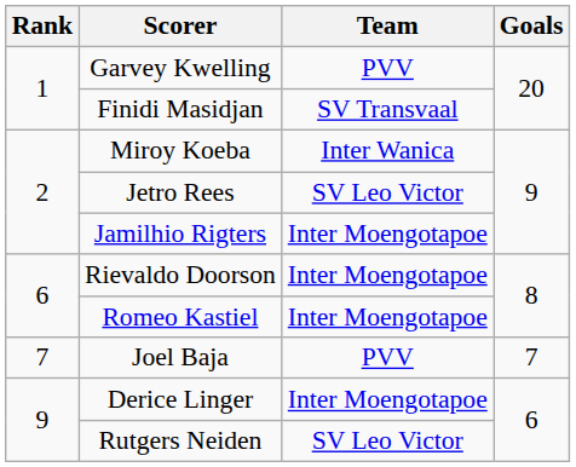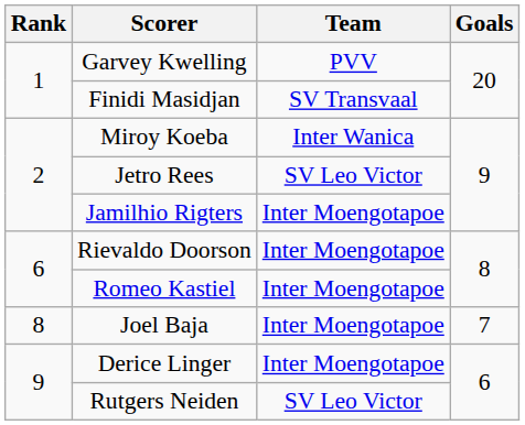 <table class="wikitable" style="text-align:center">
 <tr>
 <th>Rank</th>
 <th>Scorer</th>
 <th>Team</th>
 <th>Goals</th>
 </tr>
 <tr>
 <td rowspan=2>1</td>
 <td>Garvey Kwelling</td>
 <td><a href='#'>PVV</a></td>
 <td rowspan=2>20</td>
 </tr>
 <tr>
 <td>Finidi Masidjan</td>
 <td><a href='#'>SV Transvaal</a></td>
 </tr>
 <tr>
 <td rowspan=3>2</td>
 <td>Miroy Koeba</td>
 <td><a href='#'>Inter Wanica</a></td>
 <td rowspan=3>9</td>
 </tr>
 <tr>
 <td>Jetro Rees</td>
 <td><a href='#'>SV Leo Victor</a></td>
 </tr>
 <tr>
 <td><a href='#'>Jamilhio Rigters</a></td>
 <td><a href='#'>Inter Moengotapoe</a></td>
 </tr>
 <tr>
 <td rowspan=2>6</td>
 <td>Rievaldo Doorson</td>
 <td><a href='#'>Inter Moengotapoe</a></td>
 <td rowspan=2>8</td>
 </tr>
 <tr>
 <td><a href='#'>Romeo Kastiel</a></td>
 <td><a href='#'>Inter Moengotapoe</a></td>
 </tr>
 <tr>
-<td>7</td>
+<td>8</td>
 <td>Joel Baja</td>
-<td><a href='#'>PVV</a></td>
+<td><a href='#'>Inter Moengotapoe</a></td>
 <td>7</td>
 </tr>
 <tr>
 <td rowspan=2>9</td>
 <td>Derice Linger</td>
 <td><a href='#'>Inter Moengotapoe</a></td>
 <td rowspan=2>6</td>
 </tr>
 <tr>
 <td>Rutgers Neiden</td>
 <td><a href='#'>SV Leo Victor</a></td>
 </tr>
 </table>
